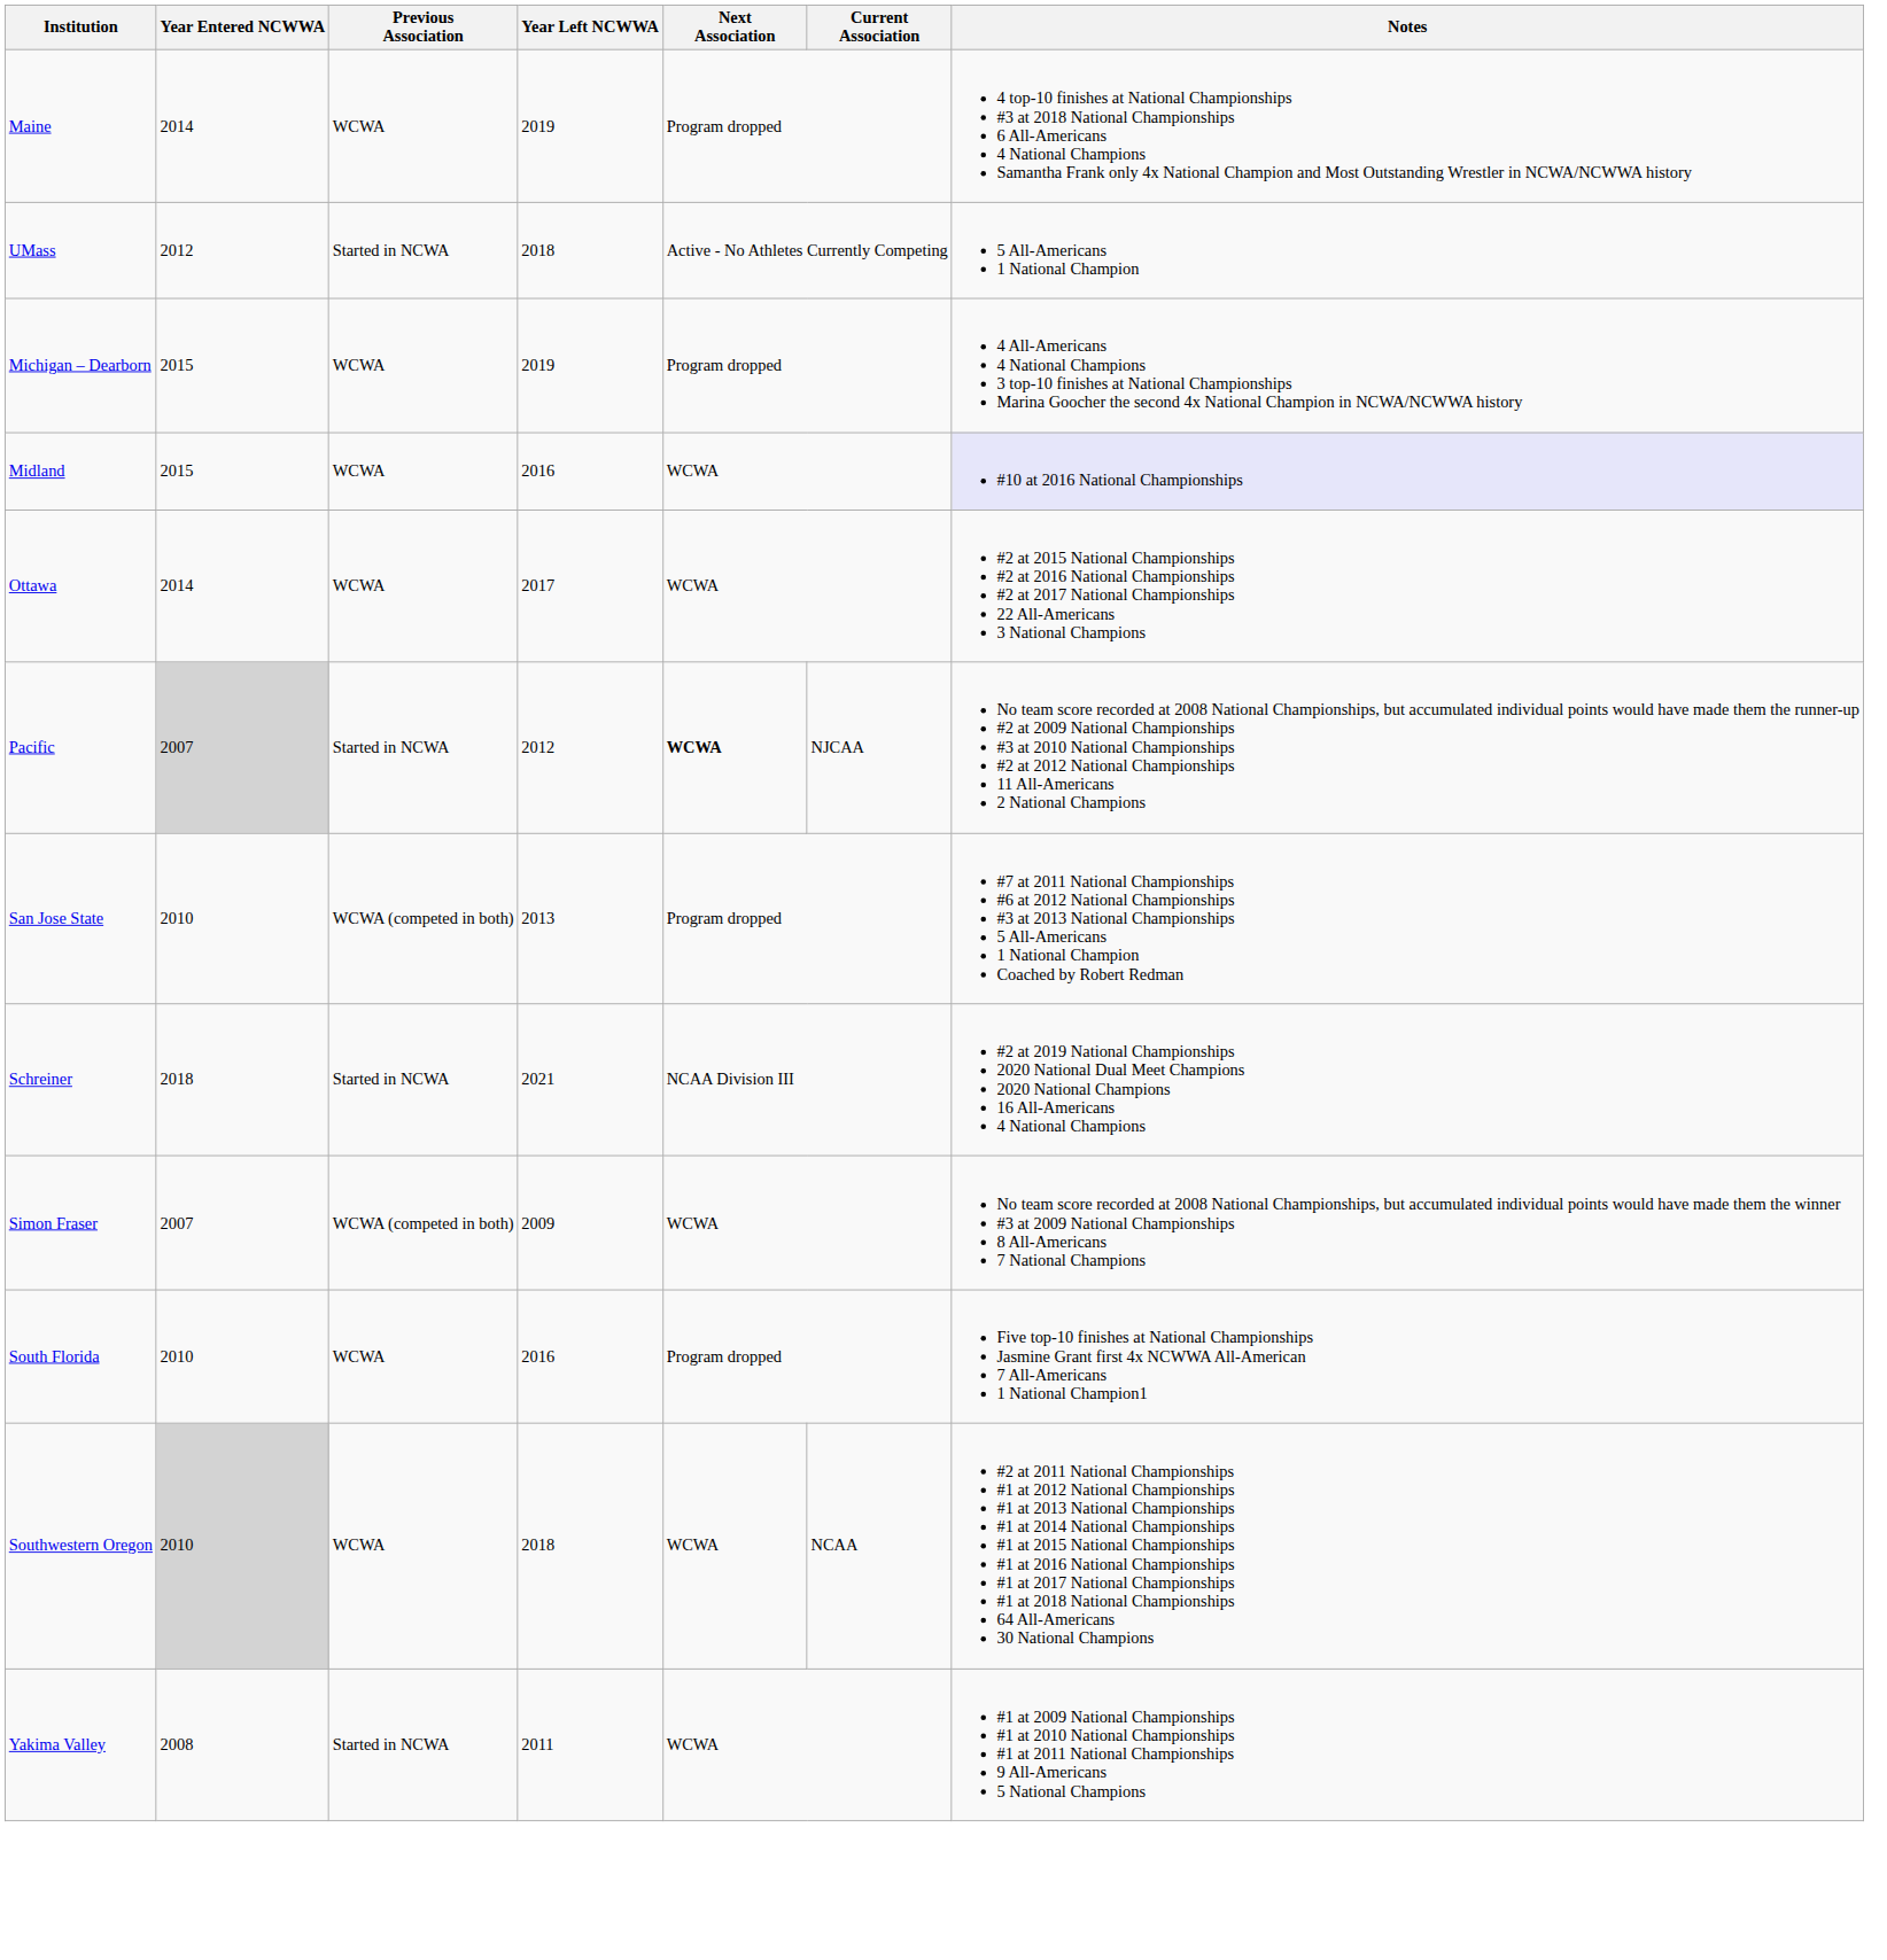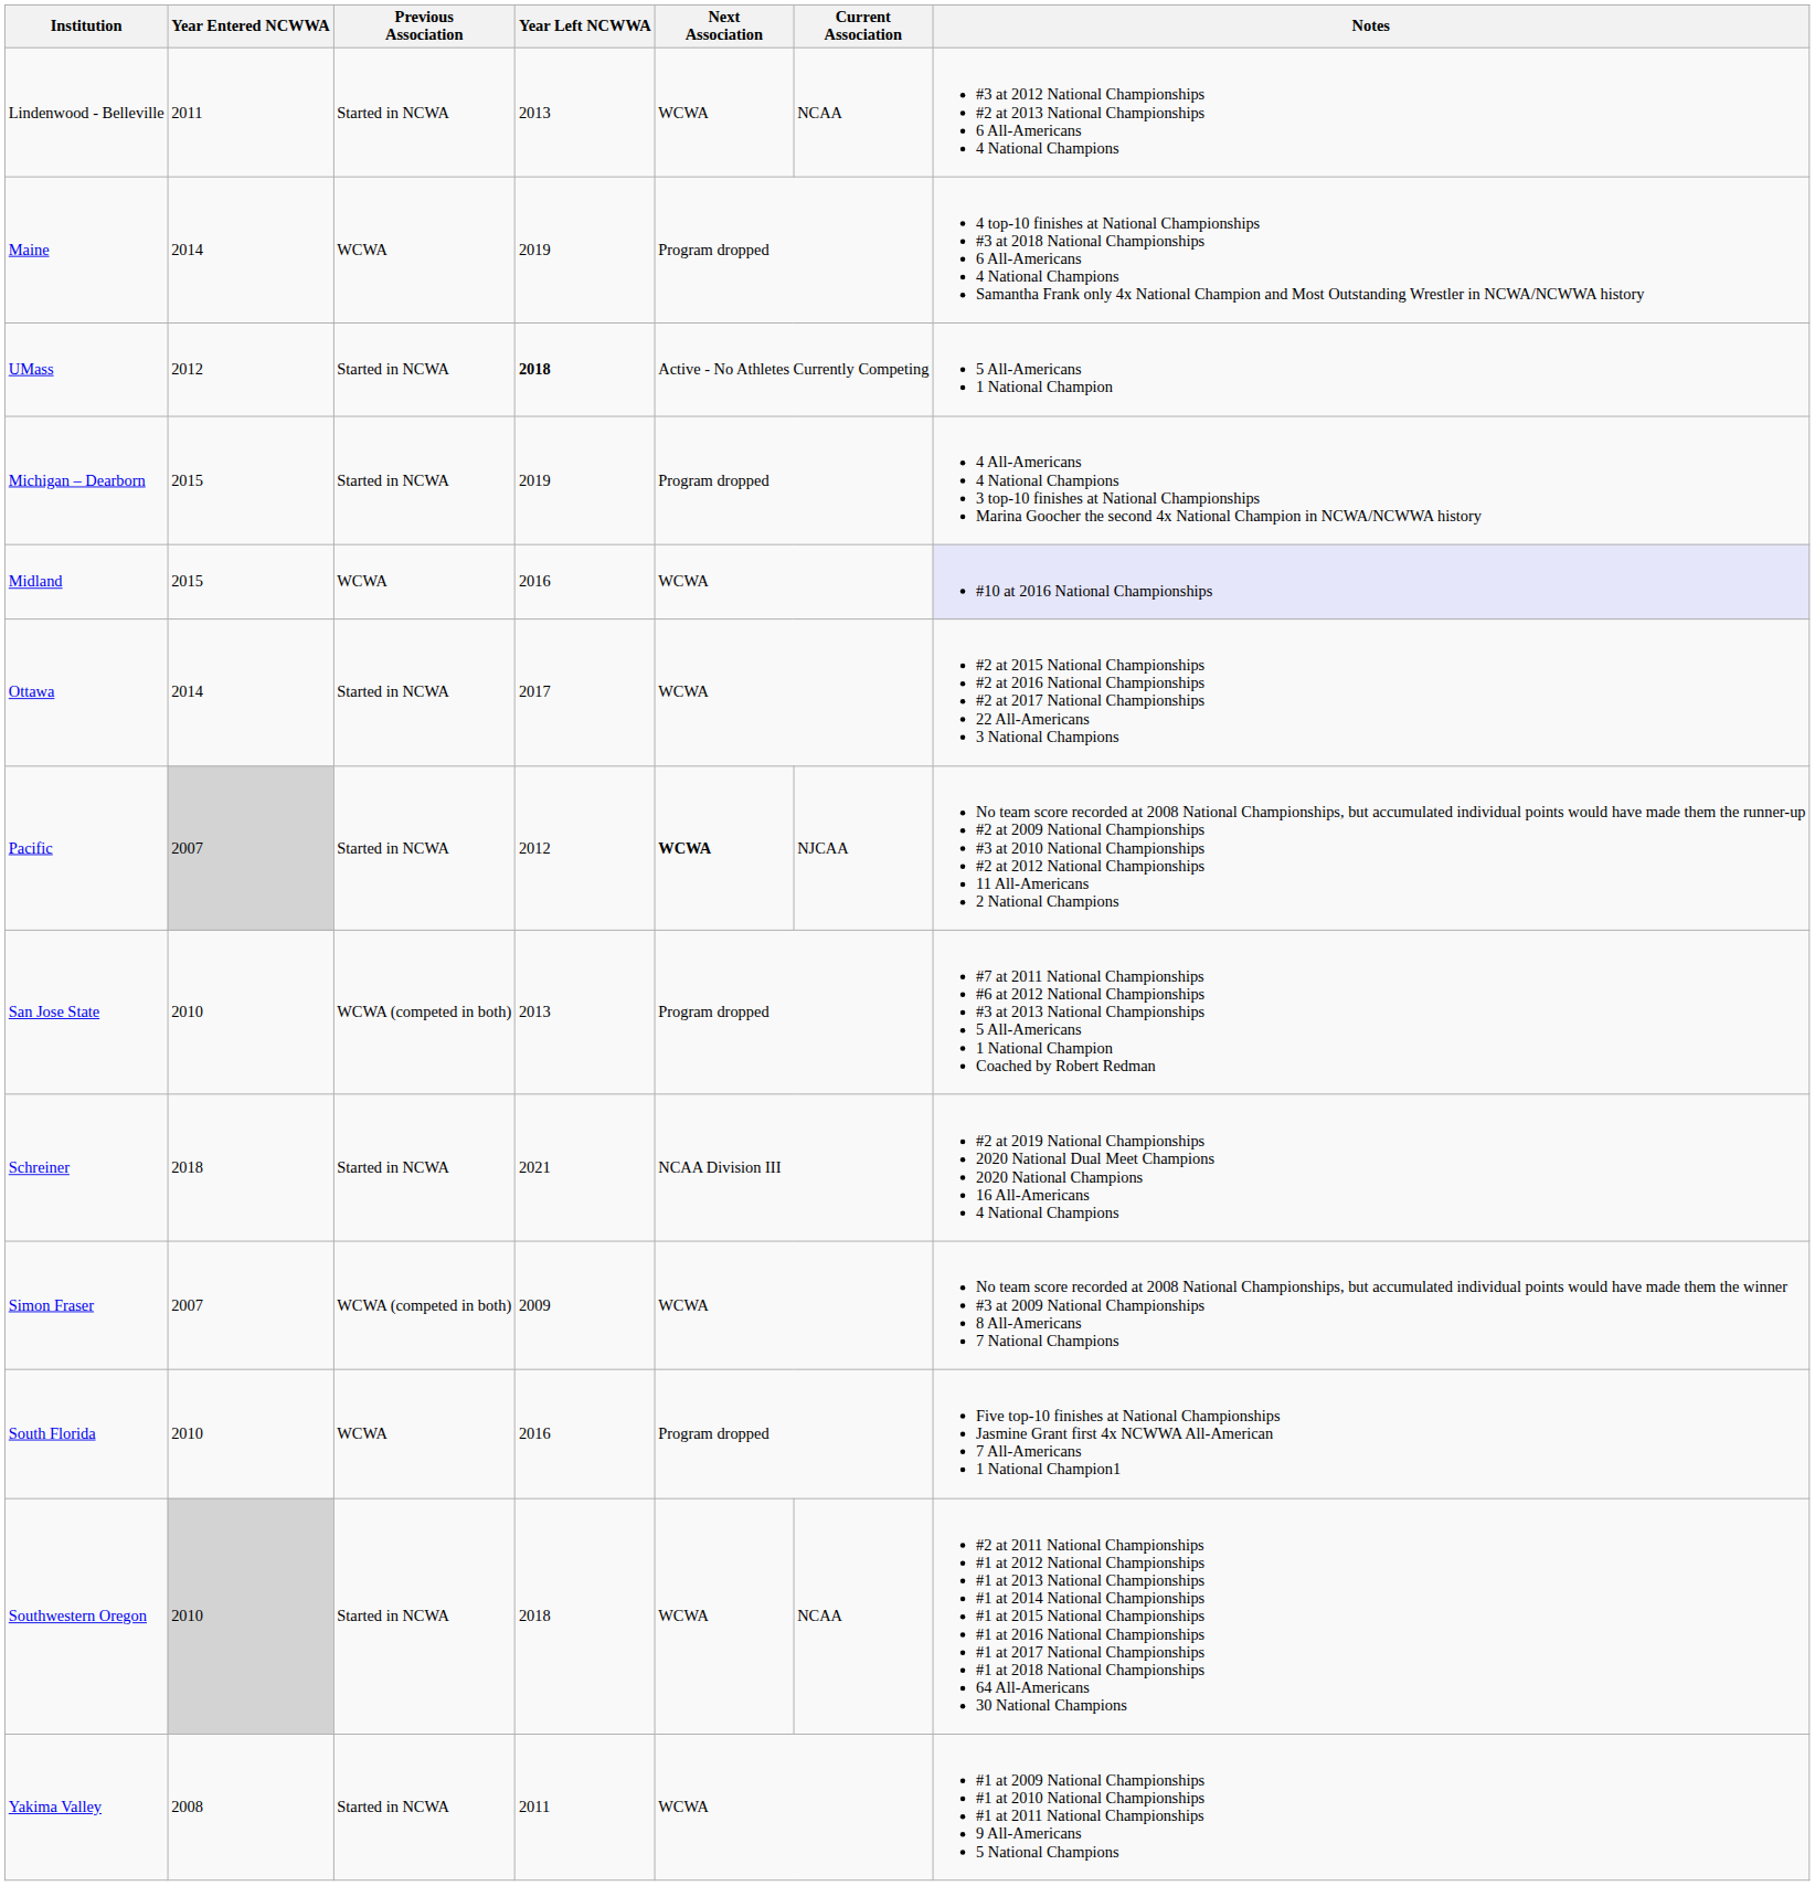 <table class="wikitable">
 <tr>
 <th>Institution</th>
 <th>Year Entered NCWWA</th>
 <th>Previous<br>Association</th>
 <th>Year Left NCWWA</th>
 <th>Next<br>Association</th>
 <th>Current<br>Association</th>
 <th>Notes</th>
+</tr>
+<tr>
+<td>Lindenwood - Belleville</td>
+<td>2011</td>
+<td>Started in NCWA</td>
+<td>2013</td>
+<td>WCWA</td>
+<td>NCAA</td>
+<td><br><ul><li>#3 at 2012 National Championships</li><li>#2 at 2013 National Championships</li><li>6 All-Americans</li><li>4 National Champions</li></ul></td>
 </tr>
 <tr>
 <td><a href='#'>Maine</a></td>
 <td>2014</td>
 <td>WCWA</td>
 <td>2019</td>
 <td ! colspan=2>Program dropped</td>
 <td><br><ul><li>4 top-10 finishes at National Championships</li><li>#3 at 2018 National Championships</li><li>6 All-Americans</li><li>4 National Champions</li><li>Samantha Frank only 4x National Champion and Most Outstanding Wrestler in NCWA/NCWWA history</li></ul></td>
 </tr>
 <tr>
 <td><a href='#'>UMass</a></td>
 <td>2012</td>
 <td>Started in NCWA</td>
-<td>2018</td>
+<td><strong>2018</strong></td>
 <td ! colspan=2>Active - No Athletes Currently Competing</td>
 <td><br><ul><li>5 All-Americans</li><li>1 National Champion</li></ul></td>
 </tr>
 <tr>
 <td><a href='#'>Michigan – Dearborn</a></td>
 <td>2015</td>
-<td>WCWA</td>
+<td>Started in NCWA</td>
 <td>2019</td>
 <td ! colspan=2>Program dropped</td>
 <td><br><ul><li>4 All-Americans</li><li>4 National Champions</li><li>3 top-10 finishes at National Championships</li><li>Marina Goocher the second 4x National Champion in NCWA/NCWWA history</li></ul></td>
 </tr>
 <tr>
 <td><a href='#'>Midland</a></td>
 <td>2015</td>
 <td>WCWA</td>
 <td>2016</td>
 <td ! colspan=2>WCWA</td>
 <td style="background: lavender;"><br><ul><li>#10 at 2016 National Championships</li></ul></td>
 </tr>
 <tr>
 <td><a href='#'>Ottawa</a></td>
 <td>2014</td>
-<td>WCWA</td>
+<td>Started in NCWA</td>
 <td>2017</td>
 <td ! colspan=2>WCWA</td>
 <td><br><ul><li>#2 at 2015 National Championships</li><li>#2 at 2016 National Championships</li><li>#2 at 2017 National Championships</li><li>22 All-Americans</li><li>3 National Champions</li></ul></td>
 </tr>
 <tr>
 <td><a href='#'>Pacific</a></td>
 <td style="background: lightgrey;">2007</td>
 <td>Started in NCWA</td>
 <td>2012</td>
 <td><strong>WCWA</strong></td>
 <td>NJCAA</td>
 <td><br><ul><li>No team score recorded at 2008 National Championships, but accumulated individual points would have made them the runner-up</li><li>#2 at 2009 National Championships</li><li>#3 at 2010 National Championships</li><li>#2 at 2012 National Championships</li><li>11 All-Americans</li><li>2 National Champions</li></ul></td>
 </tr>
 <tr>
 <td><a href='#'>San Jose State</a></td>
 <td>2010</td>
 <td>WCWA (competed in both)</td>
 <td>2013</td>
 <td ! colspan=2>Program dropped</td>
 <td><br><ul><li>#7 at 2011 National Championships</li><li>#6 at 2012 National Championships</li><li>#3 at 2013 National Championships</li><li>5 All-Americans</li><li>1 National Champion</li><li>Coached by Robert Redman</li></ul></td>
 </tr>
 <tr>
 <td><a href='#'>Schreiner</a></td>
 <td>2018</td>
 <td>Started in NCWA</td>
 <td>2021</td>
 <td ! colspan=2>NCAA Division III</td>
 <td><br><ul><li>#2 at 2019 National Championships</li><li>2020 National Dual Meet Champions</li><li>2020 National Champions</li><li>16 All-Americans</li><li>4 National Champions</li></ul></td>
 </tr>
 <tr>
 <td><a href='#'>Simon Fraser</a></td>
 <td>2007</td>
 <td>WCWA (competed in both)</td>
 <td>2009</td>
 <td ! colspan=2>WCWA</td>
 <td><br><ul><li>No team score recorded at 2008 National Championships, but accumulated individual points would have made them the winner</li><li>#3 at 2009 National Championships</li><li>8 All-Americans</li><li>7 National Champions</li></ul></td>
 </tr>
 <tr>
 <td><a href='#'>South Florida</a></td>
 <td>2010</td>
 <td>WCWA</td>
 <td>2016</td>
 <td ! colspan=2>Program dropped</td>
 <td><br><ul><li>Five top-10 finishes at National Championships</li><li>Jasmine Grant first 4x NCWWA All-American</li><li>7 All-Americans</li><li>1 National Champion1</li></ul></td>
 </tr>
 <tr>
 <td><a href='#'>Southwestern Oregon</a></td>
 <td style="background: lightgrey;">2010</td>
-<td>WCWA</td>
+<td>Started in NCWA</td>
 <td>2018</td>
 <td>WCWA</td>
 <td>NCAA</td>
 <td><br><ul><li>#2 at 2011 National Championships</li><li>#1 at 2012 National Championships</li><li>#1 at 2013 National Championships</li><li>#1 at 2014 National Championships</li><li>#1 at 2015 National Championships</li><li>#1 at 2016 National Championships</li><li>#1 at 2017 National Championships</li><li>#1 at 2018 National Championships</li><li>64 All-Americans</li><li>30 National Champions</li></ul></td>
 </tr>
 <tr>
 <td><a href='#'>Yakima Valley</a></td>
 <td>2008</td>
 <td>Started in NCWA</td>
 <td>2011</td>
 <td ! colspan=2>WCWA</td>
 <td><br><ul><li>#1 at 2009 National Championships</li><li>#1 at 2010 National Championships</li><li>#1 at 2011 National Championships</li><li>9 All-Americans</li><li>5 National Champions</li></ul></td>
 </tr>
 </table>
